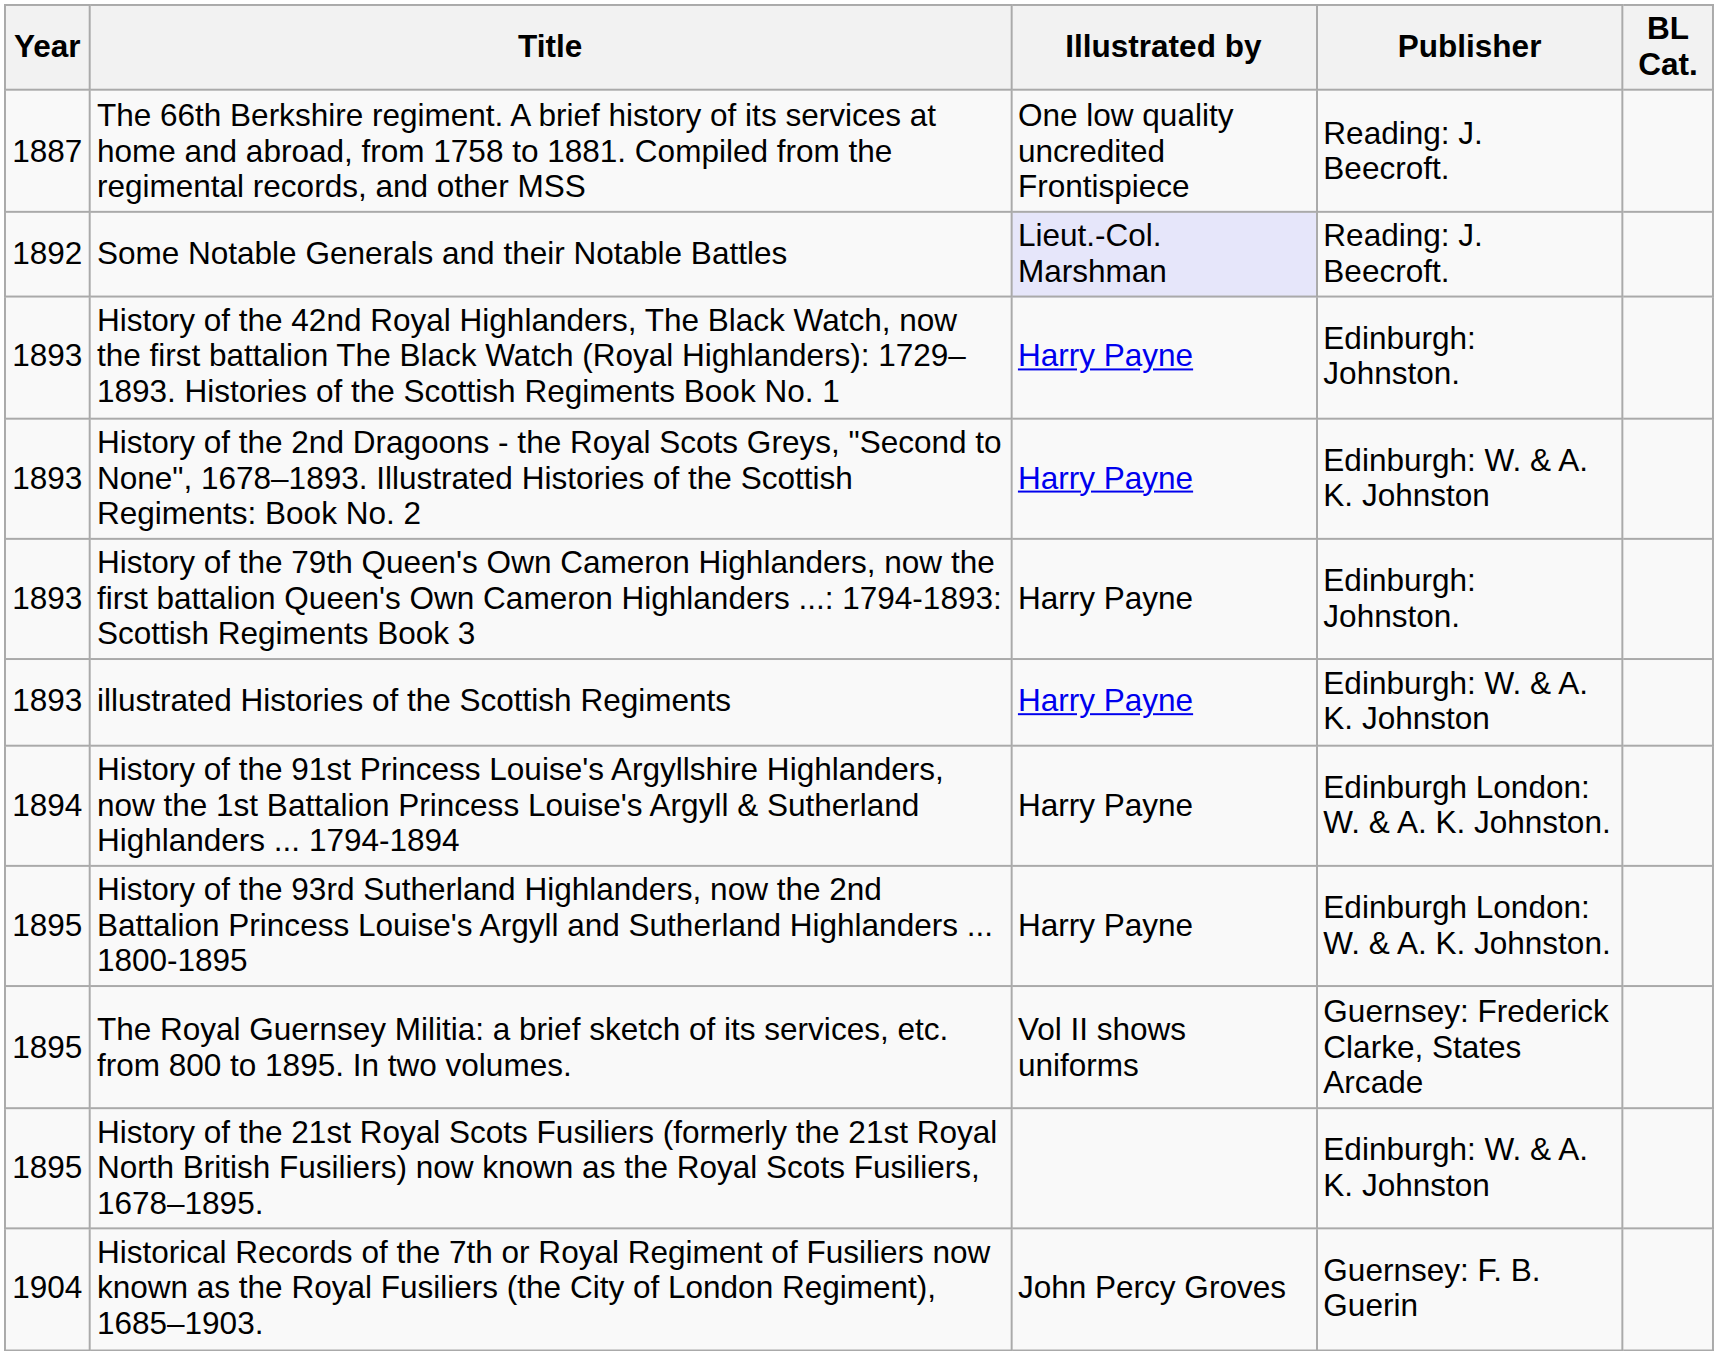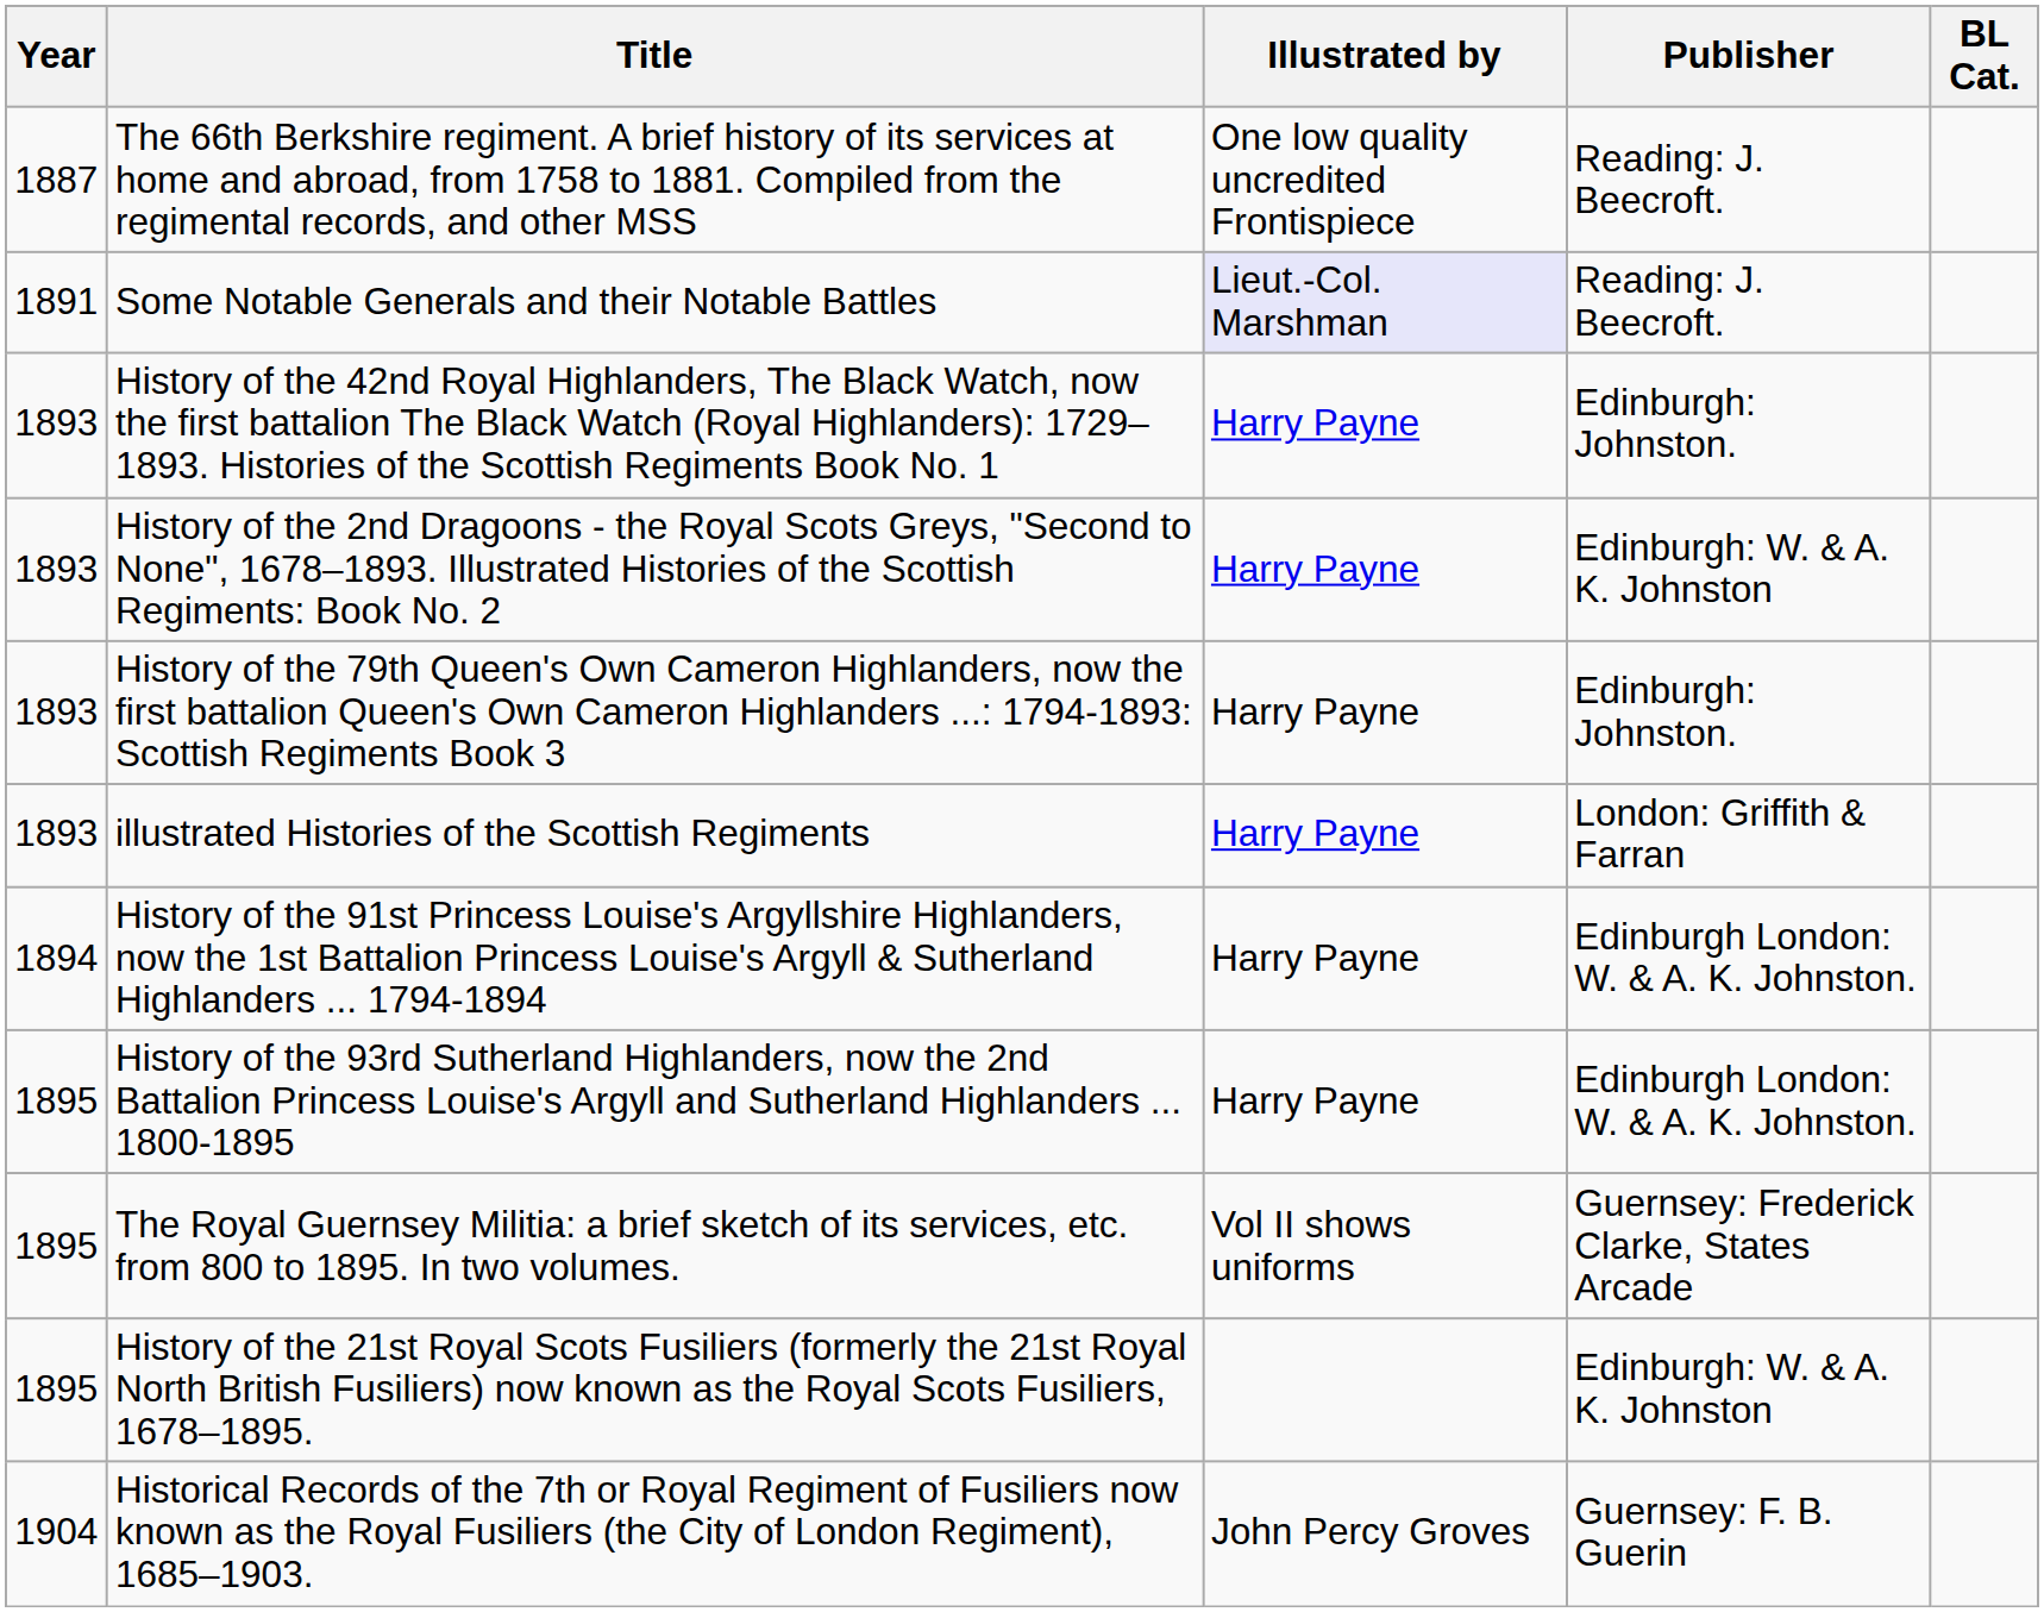 <table class="wikitable sortable">
 <tr>
 <th>Year</th>
 <th>Title</th>
 <th>Illustrated by</th>
 <th>Publisher</th>
 <th>BL Cat.</th>
 </tr>
 <tr>
 <td style="text-align: left;">1887</td>
 <td>The 66th Berkshire regiment. A brief history of its services at home and abroad, from 1758 to 1881. Compiled from the regimental records, and other MSS</td>
 <td>One low quality uncredited Frontispiece</td>
 <td>Reading: J. Beecroft.</td>
 <td></td>
 </tr>
 <tr>
-<td style="text-align: left;">1892</td>
+<td style="text-align: left;">1891</td>
 <td>Some Notable Generals and their Notable Battles</td>
 <td style="background: lavender;">Lieut.-Col. Marshman</td>
 <td>Reading: J. Beecroft.</td>
 <td></td>
 </tr>
 <tr>
 <td style="text-align: left;">1893</td>
 <td>History of the 42nd Royal Highlanders, The Black Watch, now the first battalion The Black Watch (Royal Highlanders): 1729–1893. Histories of the Scottish Regiments Book No. 1</td>
 <td><a href='#'>Harry Payne</a></td>
 <td>Edinburgh: Johnston.</td>
 <td></td>
 </tr>
 <tr>
 <td style="text-align: left;">1893</td>
 <td>History of the 2nd Dragoons - the Royal Scots Greys, "Second to None", 1678–1893. Illustrated Histories of the Scottish Regiments: Book No. 2</td>
 <td><a href='#'>Harry Payne</a></td>
 <td>Edinburgh: W. & A. K. Johnston</td>
 <td></td>
 </tr>
 <tr>
 <td style="text-align: left;">1893</td>
 <td>History of the 79th Queen's Own Cameron Highlanders, now the first battalion Queen's Own Cameron Highlanders ...: 1794-1893: Scottish Regiments Book 3</td>
 <td>Harry Payne</td>
 <td>Edinburgh: Johnston.</td>
 <td></td>
 </tr>
 <tr>
 <td style="text-align: left;">1893</td>
 <td>illustrated Histories of the Scottish Regiments</td>
 <td><a href='#'>Harry Payne</a></td>
-<td>Edinburgh: W. & A. K. Johnston</td>
+<td>London: Griffith & Farran</td>
 <td></td>
 </tr>
 <tr>
 <td style="text-align: left;">1894</td>
 <td>History of the 91st Princess Louise's Argyllshire Highlanders, now the 1st Battalion Princess Louise's Argyll & Sutherland Highlanders ... 1794-1894</td>
 <td>Harry Payne</td>
 <td>Edinburgh London: W. & A. K. Johnston.</td>
 <td></td>
 </tr>
 <tr>
 <td style="text-align: left;">1895</td>
 <td>History of the 93rd Sutherland Highlanders, now the 2nd Battalion Princess Louise's Argyll and Sutherland Highlanders ... 1800-1895</td>
 <td>Harry Payne</td>
 <td>Edinburgh London: W. & A. K. Johnston.</td>
 <td></td>
 </tr>
 <tr>
 <td style="text-align: left;">1895</td>
 <td>The Royal Guernsey Militia: a brief sketch of its services, etc. from 800 to 1895. In two volumes.</td>
 <td>Vol II shows uniforms</td>
 <td>Guernsey: Frederick Clarke, States Arcade</td>
 <td></td>
 </tr>
 <tr>
 <td style="text-align: left;">1895</td>
 <td>History of the 21st Royal Scots Fusiliers (formerly the 21st Royal North British Fusiliers) now known as the Royal Scots Fusiliers, 1678–1895.</td>
 <td></td>
 <td>Edinburgh: W. & A. K. Johnston</td>
 <td></td>
 </tr>
 <tr>
 <td style="text-align: left;">1904</td>
 <td>Historical Records of the 7th or Royal Regiment of Fusiliers now known as the Royal Fusiliers (the City of London Regiment), 1685–1903.</td>
 <td>John Percy Groves</td>
 <td>Guernsey: F. B. Guerin</td>
 <td></td>
 </tr>
 </table>
